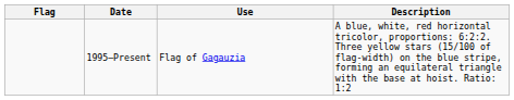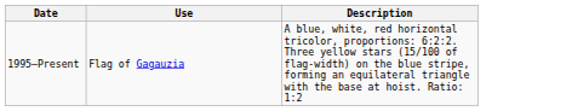 <table class="wikitable">
 <tr>
-<th width="110">Flag</th>
 <th width="100">Date</th>
 <th width="250">Use</th>
 <th width="250">Description</th>
 </tr>
 <tr>
-<td></td>
 <td>1995–Present</td>
 <td>Flag of <a href='#'>Gagauzia</a></td>
 <td>A blue, white, red horizontal tricolor, proportions: 6:2:2. Three yellow stars (15/100 of flag-width) on the blue stripe, forming an equilateral triangle with the base at hoist. Ratio: 1:2</td>
 </tr>
 </table>
